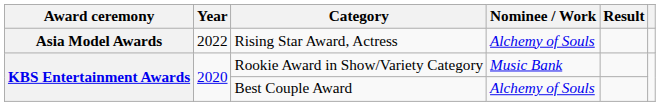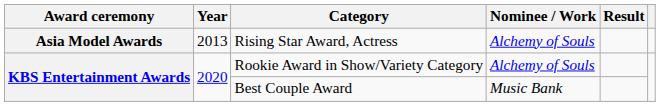 <table class="wikitable plainrowheaders sortable">
 <tr>
 <th scope="col">Award ceremony</th>
 <th scope="col">Year</th>
 <th scope="col">Category</th>
 <th scope="col">Nominee / Work</th>
 <th scope="col">Result</th>
 <th scope="col" class="unsortable"></th>
 </tr>
 <tr>
 <th scope="row">Asia Model Awards</th>
-<td style="text-align:center">2022</td>
+<td style="text-align:center">2013</td>
 <td>Rising Star Award, Actress</td>
 <td><em><a href='#'>Alchemy of Souls</a></em></td>
 <td></td>
 <td style="text-align:center"></td>
 </tr>
 <tr>
 <th scope="row"  rowspan="2"><a href='#'>KBS Entertainment Awards</a></th>
 <td rowspan="2" style="text-align:center"><a href='#'>2020</a></td>
 <td>Rookie Award in  Show/Variety Category</td>
-<td><em><a href='#'>Music Bank</a></em></td>
+<td><em><a href='#'>Alchemy of Souls</a></em></td>
 <td></td>
 <td rowspan="2" style="text-align:center"></td>
 </tr>
 <tr>
 <td>Best Couple Award</td>
-<td><em><a href='#'>Alchemy of Souls</a></em></td>
+<td><em>Music Bank</em>  <br></td>
 <td></td>
 </tr>
 </table>
